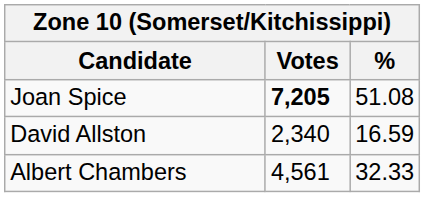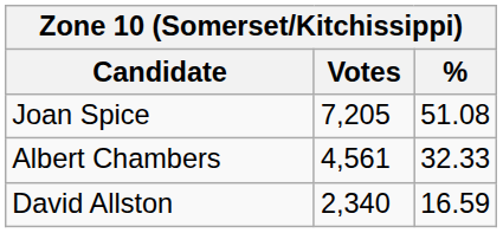 <table class="wikitable">
 <tr>
 <th colspan="3">Zone 10 (Somerset/Kitchissippi)</th>
 </tr>
 <tr>
 <th style="width: 170px">Candidate</th>
 <th style="width: 50px">Votes</th>
 <th style="width: 40px">%</th>
 </tr>
 <tr>
 <td>Joan Spice</td>
-<td><strong>7,205</strong></td>
+<td>7,205</td>
 <td>51.08</td>
+</tr>
+<tr>
+<td>Albert Chambers</td>
+<td>4,561</td>
+<td>32.33</td>
 </tr>
 <tr>
 <td>David Allston</td>
 <td>2,340</td>
 <td>16.59</td>
 </tr>
-<tr>
-<td>Albert Chambers</td>
-<td>4,561</td>
-<td>32.33</td>
-</tr>
 </table>
